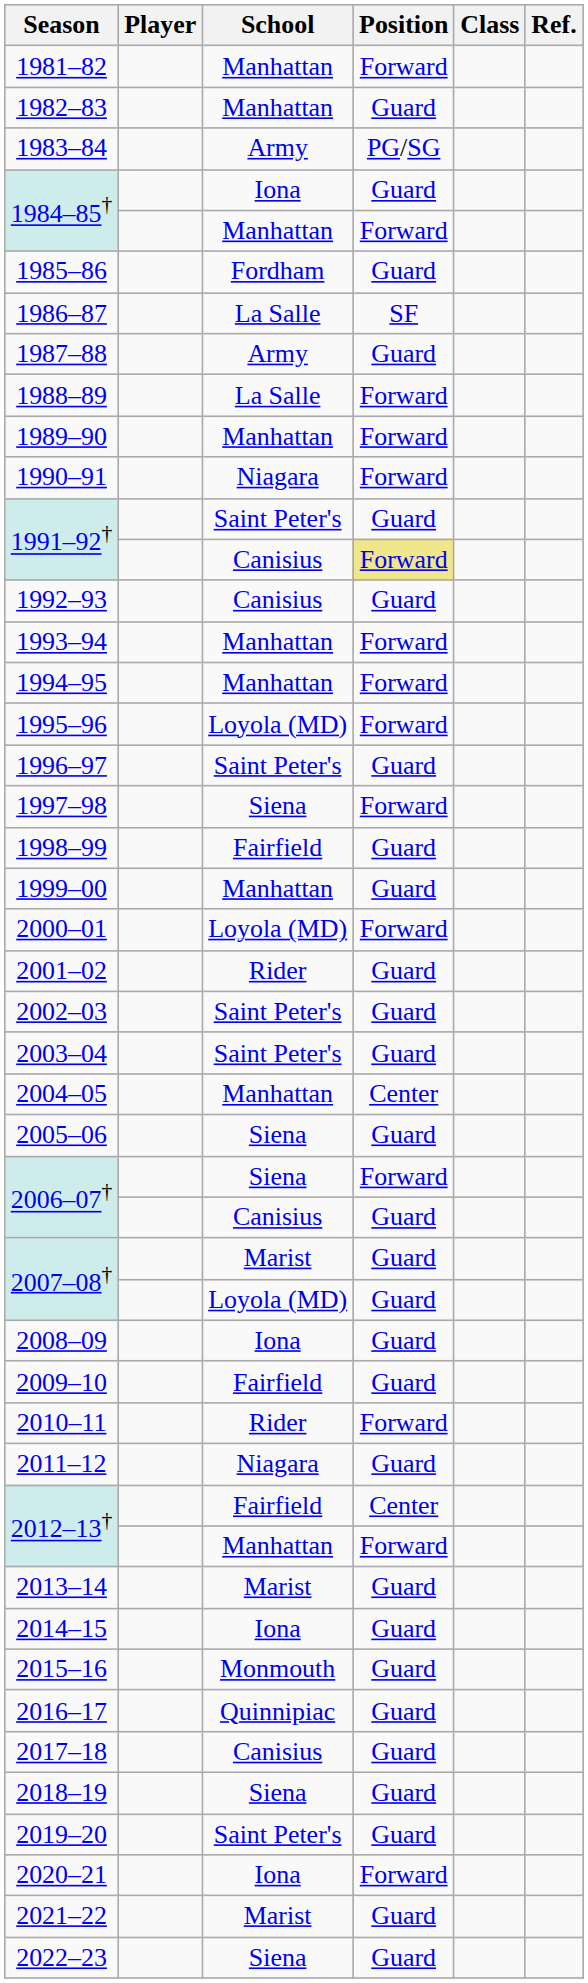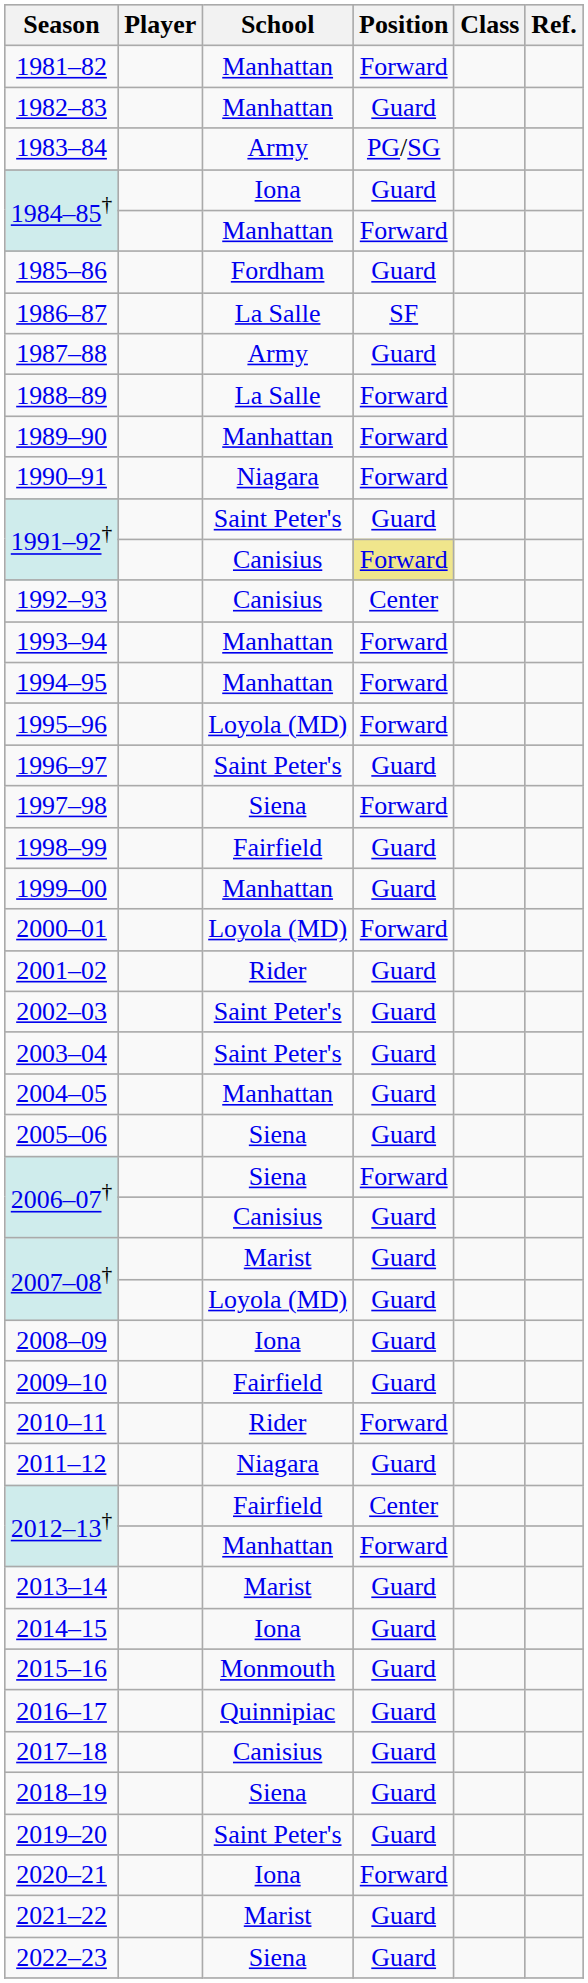 <table class="wikitable sortable">
 <tr>
 <th>Season</th>
 <th>Player</th>
 <th>School</th>
 <th>Position</th>
 <th class="unsortable">Class</th>
 <th class="unsortable">Ref.</th>
 </tr>
 <tr align=center>
 <td><a href='#'>1981–82</a></td>
 <td></td>
 <td><a href='#'>Manhattan</a></td>
 <td><a href='#'>Forward</a></td>
 <td></td>
 <td></td>
 </tr>
 <tr align=center>
 <td><a href='#'>1982–83</a></td>
 <td></td>
 <td><a href='#'>Manhattan</a></td>
 <td><a href='#'>Guard</a></td>
 <td></td>
 <td></td>
 </tr>
 <tr align=center>
 <td><a href='#'>1983–84</a></td>
 <td></td>
 <td><a href='#'>Army</a></td>
 <td><a href='#'>PG</a>/<a href='#'>SG</a></td>
 <td></td>
 <td></td>
 </tr>
 <tr align=center>
 <td style="background-color:#CFECEC;" rowspan=2><a href='#'>1984–85</a><sup>†</sup></td>
 <td></td>
 <td><a href='#'>Iona</a></td>
 <td><a href='#'>Guard</a></td>
 <td></td>
 <td></td>
 </tr>
 <tr align=center>
 <td></td>
 <td><a href='#'>Manhattan</a></td>
 <td><a href='#'>Forward</a></td>
 <td></td>
 <td></td>
 </tr>
 <tr align=center>
 <td><a href='#'>1985–86</a></td>
 <td></td>
 <td><a href='#'>Fordham</a></td>
 <td><a href='#'>Guard</a></td>
 <td></td>
 <td></td>
 </tr>
 <tr align=center>
 <td><a href='#'>1986–87</a></td>
 <td></td>
 <td><a href='#'>La Salle</a></td>
 <td><a href='#'>SF</a></td>
 <td></td>
 <td></td>
 </tr>
 <tr align=center>
 <td><a href='#'>1987–88</a></td>
 <td></td>
 <td><a href='#'>Army</a></td>
 <td><a href='#'>Guard</a></td>
 <td></td>
 <td></td>
 </tr>
 <tr align=center>
 <td><a href='#'>1988–89</a></td>
 <td></td>
 <td><a href='#'>La Salle</a></td>
 <td><a href='#'>Forward</a></td>
 <td></td>
 <td></td>
 </tr>
 <tr align=center>
 <td><a href='#'>1989–90</a></td>
 <td></td>
 <td><a href='#'>Manhattan</a></td>
 <td><a href='#'>Forward</a></td>
 <td></td>
 <td></td>
 </tr>
 <tr align=center>
 <td><a href='#'>1990–91</a></td>
 <td></td>
 <td><a href='#'>Niagara</a></td>
 <td><a href='#'>Forward</a></td>
 <td></td>
 <td></td>
 </tr>
 <tr align=center>
 <td style="background-color:#CFECEC;" rowspan=2><a href='#'>1991–92</a><sup>†</sup></td>
 <td></td>
 <td><a href='#'>Saint Peter's</a></td>
 <td><a href='#'>Guard</a></td>
 <td></td>
 <td></td>
 </tr>
 <tr align=center>
 <td></td>
 <td><a href='#'>Canisius</a></td>
 <td style="background: khaki;"><a href='#'>Forward</a></td>
 <td></td>
 <td></td>
 </tr>
 <tr align=center>
 <td><a href='#'>1992–93</a></td>
 <td></td>
 <td><a href='#'>Canisius</a></td>
-<td><a href='#'>Guard</a></td>
+<td><a href='#'>Center</a></td>
 <td></td>
 <td></td>
 </tr>
 <tr align=center>
 <td><a href='#'>1993–94</a></td>
 <td></td>
 <td><a href='#'>Manhattan</a></td>
 <td><a href='#'>Forward</a></td>
 <td></td>
 <td></td>
 </tr>
 <tr align=center>
 <td><a href='#'>1994–95</a></td>
 <td></td>
 <td><a href='#'>Manhattan</a></td>
 <td><a href='#'>Forward</a></td>
 <td></td>
 <td></td>
 </tr>
 <tr align=center>
 <td><a href='#'>1995–96</a></td>
 <td></td>
 <td><a href='#'>Loyola (MD)</a></td>
 <td><a href='#'>Forward</a></td>
 <td></td>
 <td></td>
 </tr>
 <tr align=center>
 <td><a href='#'>1996–97</a></td>
 <td></td>
 <td><a href='#'>Saint Peter's</a></td>
 <td><a href='#'>Guard</a></td>
 <td></td>
 <td></td>
 </tr>
 <tr align=center>
 <td><a href='#'>1997–98</a></td>
 <td></td>
 <td><a href='#'>Siena</a></td>
 <td><a href='#'>Forward</a></td>
 <td></td>
 <td></td>
 </tr>
 <tr align=center>
 <td><a href='#'>1998–99</a></td>
 <td></td>
 <td><a href='#'>Fairfield</a></td>
 <td><a href='#'>Guard</a></td>
 <td></td>
 <td></td>
 </tr>
 <tr align=center>
 <td><a href='#'>1999–00</a></td>
 <td></td>
 <td><a href='#'>Manhattan</a></td>
 <td><a href='#'>Guard</a></td>
 <td></td>
 <td></td>
 </tr>
 <tr align=center>
 <td><a href='#'>2000–01</a></td>
 <td></td>
 <td><a href='#'>Loyola (MD)</a></td>
 <td><a href='#'>Forward</a></td>
 <td></td>
 <td></td>
 </tr>
 <tr align=center>
 <td><a href='#'>2001–02</a></td>
 <td></td>
 <td><a href='#'>Rider</a></td>
 <td><a href='#'>Guard</a></td>
 <td></td>
 <td></td>
 </tr>
 <tr align=center>
 <td><a href='#'>2002–03</a></td>
 <td></td>
 <td><a href='#'>Saint Peter's</a></td>
 <td><a href='#'>Guard</a></td>
 <td></td>
 <td></td>
 </tr>
 <tr align=center>
 <td><a href='#'>2003–04</a></td>
 <td></td>
 <td><a href='#'>Saint Peter's</a></td>
 <td><a href='#'>Guard</a></td>
 <td></td>
 <td></td>
 </tr>
 <tr align=center>
 <td><a href='#'>2004–05</a></td>
 <td></td>
 <td><a href='#'>Manhattan</a></td>
-<td><a href='#'>Center</a></td>
+<td><a href='#'>Guard</a></td>
 <td></td>
 <td></td>
 </tr>
 <tr align=center>
 <td><a href='#'>2005–06</a></td>
 <td></td>
 <td><a href='#'>Siena</a></td>
 <td><a href='#'>Guard</a></td>
 <td></td>
 <td></td>
 </tr>
 <tr align=center>
 <td style="background-color:#CFECEC;" rowspan=2><a href='#'>2006–07</a><sup>†</sup></td>
 <td></td>
 <td><a href='#'>Siena</a></td>
 <td><a href='#'>Forward</a></td>
 <td></td>
 <td></td>
 </tr>
 <tr align=center>
 <td></td>
 <td><a href='#'>Canisius</a></td>
 <td><a href='#'>Guard</a></td>
 <td></td>
 <td></td>
 </tr>
 <tr align=center>
 <td style="background-color:#CFECEC;" rowspan=2><a href='#'>2007–08</a><sup>†</sup></td>
 <td></td>
 <td><a href='#'>Marist</a></td>
 <td><a href='#'>Guard</a></td>
 <td></td>
 <td></td>
 </tr>
 <tr align=center>
 <td></td>
 <td><a href='#'>Loyola (MD)</a></td>
 <td><a href='#'>Guard</a></td>
 <td></td>
 <td></td>
 </tr>
 <tr align=center>
 <td><a href='#'>2008–09</a></td>
 <td></td>
 <td><a href='#'>Iona</a></td>
 <td><a href='#'>Guard</a></td>
 <td></td>
 <td></td>
 </tr>
 <tr align=center>
 <td><a href='#'>2009–10</a></td>
 <td></td>
 <td><a href='#'>Fairfield</a></td>
 <td><a href='#'>Guard</a></td>
 <td></td>
 <td></td>
 </tr>
 <tr align=center>
 <td><a href='#'>2010–11</a></td>
 <td></td>
 <td><a href='#'>Rider</a></td>
 <td><a href='#'>Forward</a></td>
 <td></td>
 <td></td>
 </tr>
 <tr align=center>
 <td><a href='#'>2011–12</a></td>
 <td></td>
 <td><a href='#'>Niagara</a></td>
 <td><a href='#'>Guard</a></td>
 <td></td>
 <td></td>
 </tr>
 <tr align=center>
 <td style="background-color:#CFECEC;" rowspan=2><a href='#'>2012–13</a><sup>†</sup></td>
 <td></td>
 <td><a href='#'>Fairfield</a></td>
 <td><a href='#'>Center</a></td>
 <td></td>
 <td></td>
 </tr>
 <tr align=center>
 <td></td>
 <td><a href='#'>Manhattan</a></td>
 <td><a href='#'>Forward</a></td>
 <td></td>
 <td></td>
 </tr>
 <tr align=center>
 <td><a href='#'>2013–14</a></td>
 <td></td>
 <td><a href='#'>Marist</a></td>
 <td><a href='#'>Guard</a></td>
 <td></td>
 <td></td>
 </tr>
 <tr align=center>
 <td><a href='#'>2014–15</a></td>
 <td></td>
 <td><a href='#'>Iona</a></td>
 <td><a href='#'>Guard</a></td>
 <td></td>
 <td></td>
 </tr>
 <tr align=center>
 <td><a href='#'>2015–16</a></td>
 <td></td>
 <td><a href='#'>Monmouth</a></td>
 <td><a href='#'>Guard</a></td>
 <td></td>
 <td></td>
 </tr>
 <tr align=center>
 <td><a href='#'>2016–17</a></td>
 <td></td>
 <td><a href='#'>Quinnipiac</a></td>
 <td><a href='#'>Guard</a></td>
 <td></td>
 <td></td>
 </tr>
 <tr align=center>
 <td><a href='#'>2017–18</a></td>
 <td></td>
 <td><a href='#'>Canisius</a></td>
 <td><a href='#'>Guard</a></td>
 <td></td>
 <td></td>
 </tr>
 <tr align=center>
 <td><a href='#'>2018–19</a></td>
 <td></td>
 <td><a href='#'>Siena</a></td>
 <td><a href='#'>Guard</a></td>
 <td></td>
 <td></td>
 </tr>
 <tr align=center>
 <td><a href='#'>2019–20</a></td>
 <td></td>
 <td><a href='#'>Saint Peter's</a></td>
 <td><a href='#'>Guard</a></td>
 <td></td>
 <td></td>
 </tr>
 <tr align=center>
 <td><a href='#'>2020–21</a></td>
 <td></td>
 <td><a href='#'>Iona</a></td>
 <td><a href='#'>Forward</a></td>
 <td></td>
 <td></td>
 </tr>
 <tr align=center>
 <td><a href='#'>2021–22</a></td>
 <td></td>
 <td><a href='#'>Marist</a></td>
 <td><a href='#'>Guard</a></td>
 <td></td>
 <td></td>
 </tr>
 <tr align=center>
 <td><a href='#'>2022–23</a></td>
 <td></td>
 <td><a href='#'>Siena</a></td>
 <td><a href='#'>Guard</a></td>
 <td></td>
 <td></td>
 </tr>
 </table>
